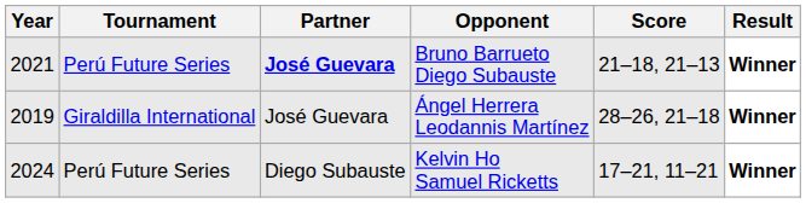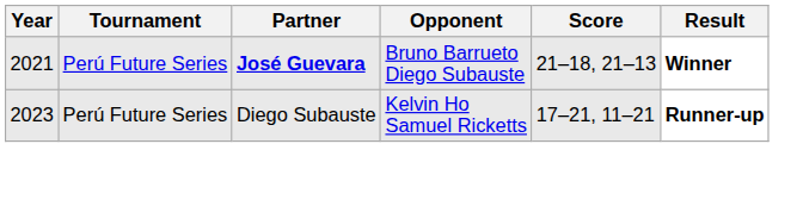 <table class="sortable wikitable" style="font-size: 90%;">
 <tr>
 <th>Year</th>
 <th>Tournament</th>
 <th>Partner</th>
 <th>Opponent</th>
 <th>Score</th>
 <th>Result</th>
 </tr>
 <tr style="background:#E9E9E9">
 <td align="center">2021</td>
 <td align="left"><a href='#'>Perú Future Series</a></td>
 <td align="left"><strong> <a href='#'>José Guevara</a></strong></td>
 <td align="left"> <a href='#'>Bruno Barrueto</a><br> <a href='#'>Diego Subauste</a></td>
 <td align="left">21–18, 21–13</td>
 <td style="text-align:left; background:white"> <strong>Winner</strong></td>
 </tr>
 <tr style="background:#E9E9E9">
-<td align="center">2019</td>
-<td align="left"><a href='#'>Giraldilla International</a></td>
-<td align="left"> José Guevara</td>
-<td align="left"> <a href='#'>Ángel Herrera</a><br> <a href='#'>Leodannis Martínez</a></td>
-<td align="left">28–26, 21–18</td>
-<td style="text-align:left; background:white"> <strong>Winner</strong></td>
-</tr>
-<tr style="background:#E9E9E9">
-<td align="center">2024</td>
+<td align="center">2023</td>
 <td align="left">Perú Future Series</td>
 <td align="left"> Diego Subauste</td>
 <td align="left"> <a href='#'>Kelvin Ho</a><br> <a href='#'>Samuel Ricketts</a></td>
 <td align="left">17–21, 11–21</td>
-<td style="text-align:left; background:white"> <strong>Winner</strong></td>
+<td style="text-align:left; background:white"> <strong>Runner-up</strong></td>
 </tr>
 </table>
